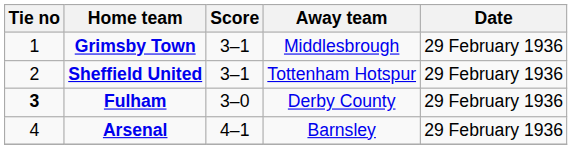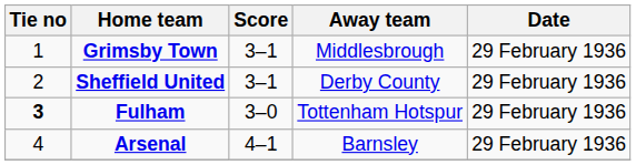 <table class="wikitable" style="text-align: center">
 <tr>
 <th>Tie no</th>
 <th>Home team</th>
 <th>Score</th>
 <th>Away team</th>
 <th>Date</th>
 </tr>
 <tr>
 <td>1</td>
 <td><strong><a href='#'>Grimsby Town</a></strong></td>
 <td>3–1</td>
 <td><a href='#'>Middlesbrough</a></td>
 <td>29 February 1936</td>
 </tr>
 <tr>
 <td>2</td>
 <td><strong><a href='#'>Sheffield United</a></strong></td>
 <td>3–1</td>
-<td><a href='#'>Tottenham Hotspur</a></td>
+<td><a href='#'>Derby County</a></td>
 <td>29 February 1936</td>
 </tr>
 <tr>
 <td><strong>3</strong></td>
 <td><strong><a href='#'>Fulham</a></strong></td>
 <td>3–0</td>
-<td><a href='#'>Derby County</a></td>
+<td><a href='#'>Tottenham Hotspur</a></td>
 <td>29 February 1936</td>
 </tr>
 <tr>
 <td>4</td>
 <td><strong><a href='#'>Arsenal</a></strong></td>
 <td>4–1</td>
 <td><a href='#'>Barnsley</a></td>
 <td>29 February 1936</td>
 </tr>
 <tr>
 </tr>
 </table>
